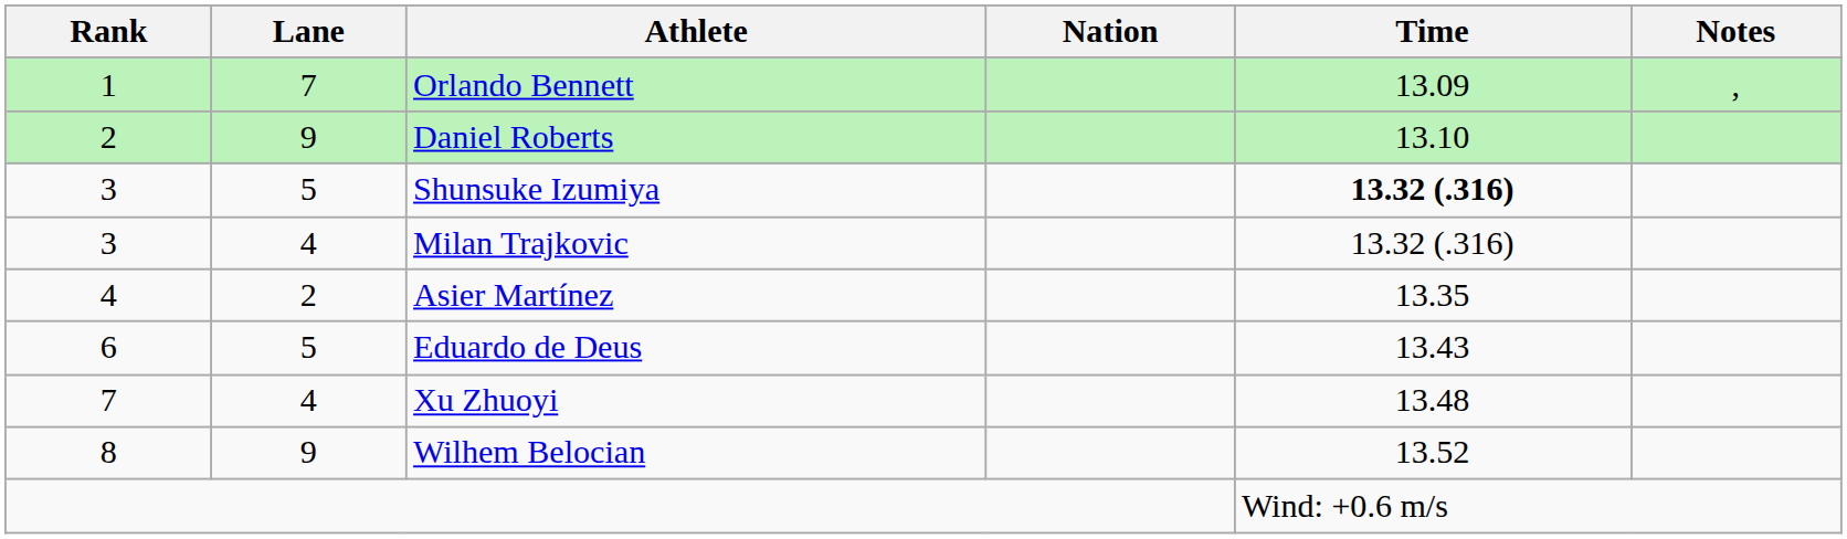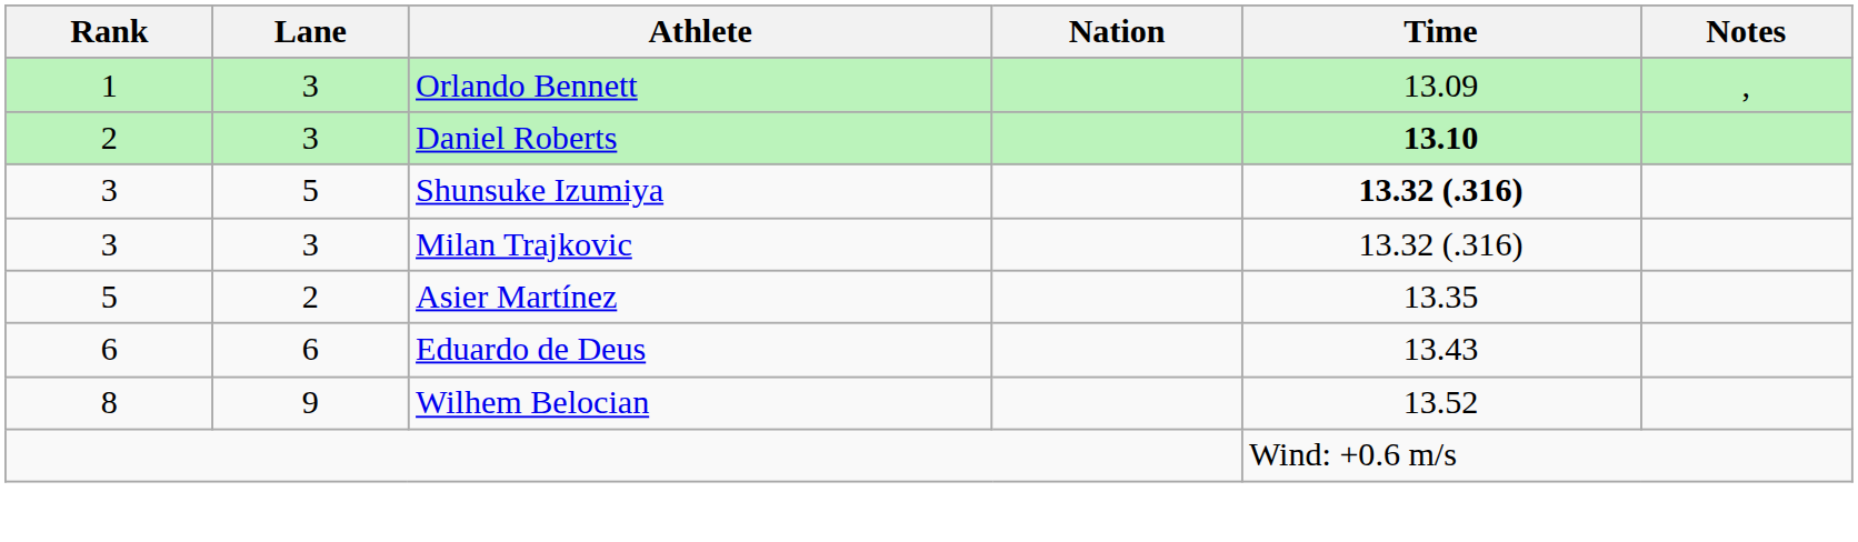 <table class="wikitable sortable" style="text-align:center;width: 70%;">
 <tr>
 <th>Rank</th>
 <th>Lane</th>
 <th>Athlete</th>
 <th>Nation</th>
 <th>Time</th>
 <th>Notes</th>
 </tr>
 <tr bgcolor=bbf3bb>
 <td>1</td>
-<td>7</td>
+<td>3</td>
 <td align=left><a href='#'>Orlando Bennett</a></td>
 <td align=left></td>
 <td>13.09</td>
 <td>, </td>
 </tr>
 <tr bgcolor=bbf3bb>
 <td>2</td>
-<td>9</td>
+<td>3</td>
 <td align=left><a href='#'>Daniel Roberts</a></td>
 <td align=left></td>
-<td>13.10</td>
+<td><strong>13.10</strong></td>
 <td></td>
 </tr>
 <tr>
 <td>3</td>
 <td>5</td>
 <td align=left><a href='#'>Shunsuke Izumiya</a></td>
 <td align=left></td>
 <td><strong>13.32 (.316)</strong></td>
 <td></td>
 </tr>
 <tr>
 <td>3</td>
-<td>4</td>
+<td>3</td>
 <td align=left><a href='#'>Milan Trajkovic</a></td>
 <td align=left></td>
 <td>13.32 (.316)</td>
 <td></td>
 </tr>
 <tr>
-<td>4</td>
+<td>5</td>
 <td>2</td>
 <td align=left><a href='#'>Asier Martínez</a></td>
 <td align=left></td>
 <td>13.35</td>
 <td></td>
 </tr>
 <tr>
 <td>6</td>
-<td>5</td>
+<td>6</td>
 <td align=left><a href='#'>Eduardo de Deus</a></td>
 <td align=left></td>
 <td>13.43</td>
-<td></td>
-</tr>
-<tr>
-<td>7</td>
-<td>4</td>
-<td align=left><a href='#'>Xu Zhuoyi</a></td>
-<td align=left></td>
-<td>13.48</td>
 <td></td>
 </tr>
 <tr>
 <td>8</td>
 <td>9</td>
 <td align=left><a href='#'>Wilhem Belocian</a></td>
 <td align=left></td>
 <td>13.52</td>
 <td></td>
 </tr>
 <tr class="sortbottom">
 <td colspan="4"></td>
 <td colspan="2" style="text-align:left;">Wind: +0.6 m/s</td>
 </tr>
 </table>
